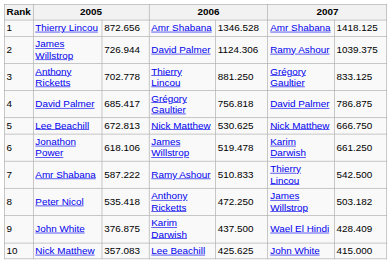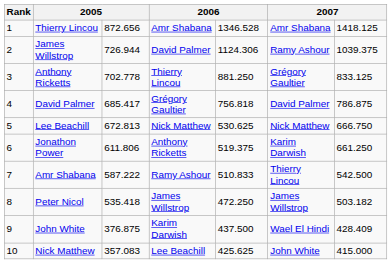 <table class=wikitable style="font-size:98%;">
 <tr>
 <th>Rank</th>
 <th colspan="2" style="width:280px;">2005</th>
 <th colspan="2" style="width:280px;">2006</th>
 <th colspan="2" style="width:280px;">2007</th>
 </tr>
 <tr>
 <td>1</td>
 <td> <a href='#'>Thierry Lincou</a></td>
 <td>872.656</td>
 <td> <a href='#'>Amr Shabana</a></td>
 <td>1346.528</td>
 <td> <a href='#'>Amr Shabana</a></td>
 <td>1418.125</td>
 </tr>
 <tr>
 <td>2</td>
 <td> <a href='#'>James Willstrop</a></td>
 <td>726.944</td>
 <td> <a href='#'>David Palmer</a></td>
 <td>1124.306</td>
 <td> <a href='#'>Ramy Ashour</a></td>
 <td>1039.375</td>
 </tr>
 <tr>
 <td>3</td>
 <td> <a href='#'>Anthony Ricketts</a></td>
 <td>702.778</td>
 <td> <a href='#'>Thierry Lincou</a></td>
 <td>881.250</td>
 <td> <a href='#'>Grégory Gaultier</a></td>
 <td>833.125</td>
 </tr>
 <tr>
 <td>4</td>
 <td> <a href='#'>David Palmer</a></td>
 <td>685.417</td>
 <td> <a href='#'>Grégory Gaultier</a></td>
 <td>756.818</td>
 <td> <a href='#'>David Palmer</a></td>
 <td>786.875</td>
 </tr>
 <tr>
 <td>5</td>
 <td> <a href='#'>Lee Beachill</a></td>
 <td>672.813</td>
 <td> <a href='#'>Nick Matthew</a></td>
 <td>530.625</td>
 <td> <a href='#'>Nick Matthew</a></td>
 <td>666.750</td>
 </tr>
 <tr>
 <td>6</td>
 <td> <a href='#'>Jonathon Power</a></td>
-<td>618.106</td>
-<td> <a href='#'>James Willstrop</a></td>
-<td>519.478</td>
+<td>611.806</td>
+<td> <a href='#'>Anthony Ricketts</a></td>
+<td>519.375</td>
 <td> <a href='#'>Karim Darwish</a></td>
 <td>661.250</td>
 </tr>
 <tr>
 <td>7</td>
 <td> <a href='#'>Amr Shabana</a></td>
 <td>587.222</td>
 <td> <a href='#'>Ramy Ashour</a></td>
 <td>510.833</td>
 <td> <a href='#'>Thierry Lincou</a></td>
 <td>542.500</td>
 </tr>
 <tr>
 <td>8</td>
 <td> <a href='#'>Peter Nicol</a></td>
 <td>535.418</td>
-<td> <a href='#'>Anthony Ricketts</a></td>
+<td> <a href='#'>James Willstrop</a></td>
 <td>472.250</td>
 <td> <a href='#'>James Willstrop</a></td>
 <td>503.182</td>
 </tr>
 <tr>
 <td>9</td>
 <td> <a href='#'>John White</a></td>
 <td>376.875</td>
 <td> <a href='#'>Karim Darwish</a></td>
 <td>437.500</td>
 <td> <a href='#'>Wael El Hindi</a></td>
 <td>428.409</td>
 </tr>
 <tr>
 <td>10</td>
 <td> <a href='#'>Nick Matthew</a></td>
 <td>357.083</td>
 <td> <a href='#'>Lee Beachill</a></td>
 <td>425.625</td>
 <td> <a href='#'>John White</a></td>
 <td>415.000</td>
 </tr>
 </table>
